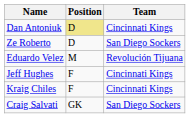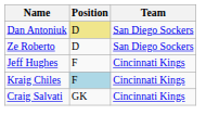 <table class="wikitable">
 <tr>
 <th>Name</th>
 <th>Position</th>
 <th>Team</th>
 </tr>
 <tr>
 <td><a href='#'>Dan Antoniuk</a></td>
 <td style="background: khaki;">D</td>
-<td><a href='#'>Cincinnati Kings</a></td>
+<td><a href='#'>San Diego Sockers</a></td>
 </tr>
 <tr>
 <td><a href='#'>Ze Roberto</a></td>
 <td>D</td>
 <td><a href='#'>San Diego Sockers</a></td>
-</tr>
-<tr>
-<td><a href='#'>Eduardo Velez</a></td>
-<td>M</td>
-<td><a href='#'>Revolución Tijuana</a></td>
 </tr>
 <tr>
 <td><a href='#'>Jeff Hughes</a></td>
 <td>F</td>
 <td><a href='#'>Cincinnati Kings</a></td>
 </tr>
 <tr>
 <td><a href='#'>Kraig Chiles</a></td>
-<td>F</td>
+<td style="background: lightblue;">F</td>
 <td><a href='#'>Cincinnati Kings</a></td>
 </tr>
 <tr>
 <td><a href='#'>Craig Salvati</a></td>
 <td>GK</td>
-<td><a href='#'>San Diego Sockers</a></td>
+<td><a href='#'>Cincinnati Kings</a></td>
 </tr>
 </table>
